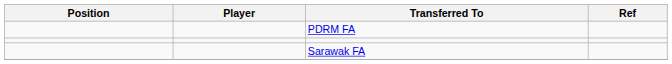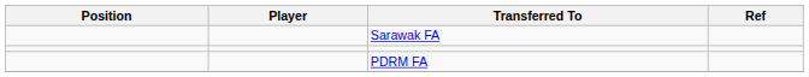 <table class="wikitable sortable" style="width:75%; text-align:center; font-size:95%; text-align:left;">
 <tr>
 <th><strong>Position</strong></th>
 <th><strong>Player</strong></th>
 <th><strong>Transferred To</strong></th>
 <th><strong>Ref</strong></th>
 </tr>
 <tr>
 <td></td>
 <td></td>
-<td> <a href='#'>PDRM FA</a></td>
+<td> <a href='#'>Sarawak FA</a></td>
 <td></td>
 </tr>
 <tr>
 <td></td>
 <td></td>
 <td></td>
 <td></td>
 </tr>
 <tr>
 <td></td>
 <td></td>
-<td> <a href='#'>Sarawak FA</a></td>
+<td> <a href='#'>PDRM FA</a></td>
 <td></td>
 </tr>
 <tr>
 </tr>
 </table>
